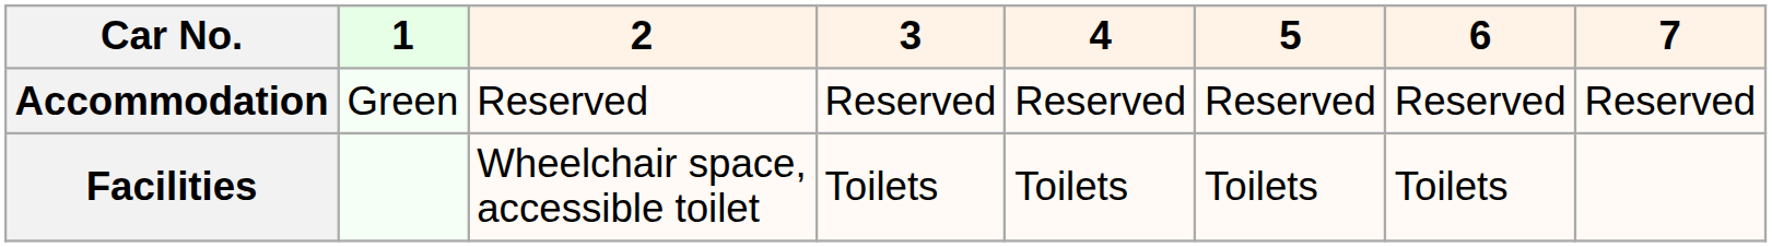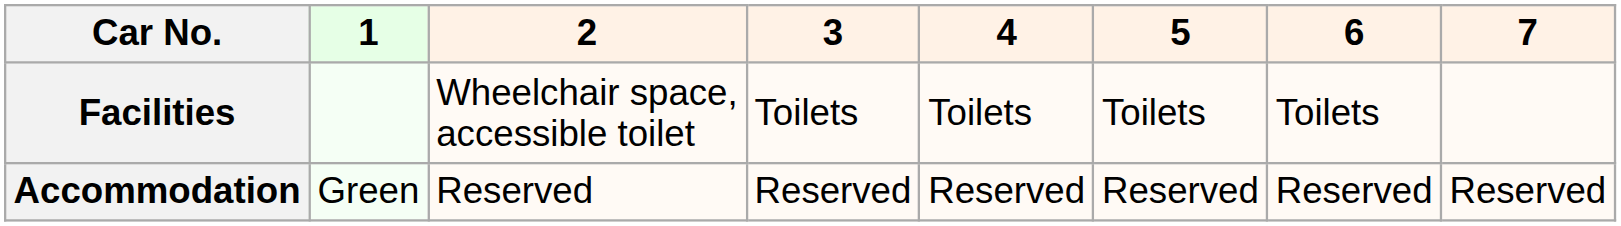 <table class="wikitable">
 <tr>
 <th>Car No.</th>
 <th style="background: #E6FFE6">1</th>
 <th style="background: #FFF2E6">2</th>
 <th style="background:#FFF2E6">3</th>
 <th style="background: #FFF2E6">4</th>
 <th style="background: #FFF2E6">5</th>
 <th style="background: #FFF2E6">6</th>
 <th style="background: #FFF2E6">7</th>
 </tr>
 <tr>
+<th>Facilities</th>
+<td style="background: #F5FFF5"> </td>
+<td style="background: #FFFAF5">Wheelchair space,<br>accessible toilet</td>
+<td style="background: #FFFAF5">Toilets</td>
+<td style="background: #FFFAF5">Toilets</td>
+<td style="background: #FFFAF5">Toilets</td>
+<td style="background: #FFFAF5">Toilets</td>
+<td style="background: #FFFAF5"> </td>
+</tr>
+<tr>
 <th>Accommodation</th>
 <td style="background: #F5FFF5">Green</td>
 <td style="background: #FFFAF5">Reserved</td>
 <td style="background: #FFFAF5">Reserved</td>
 <td style="background: #FFFAF5">Reserved</td>
 <td style="background: #FFFAF5">Reserved</td>
 <td style="background: #FFFAF5">Reserved</td>
 <td style="background: #FFFAF5">Reserved</td>
 </tr>
-<tr>
-<th>Facilities</th>
-<td style="background: #F5FFF5"> </td>
-<td style="background: #FFFAF5">Wheelchair space,<br>accessible toilet</td>
-<td style="background: #FFFAF5">Toilets</td>
-<td style="background: #FFFAF5">Toilets</td>
-<td style="background: #FFFAF5">Toilets</td>
-<td style="background: #FFFAF5">Toilets</td>
-<td style="background: #FFFAF5"> </td>
-</tr>
 </table>
